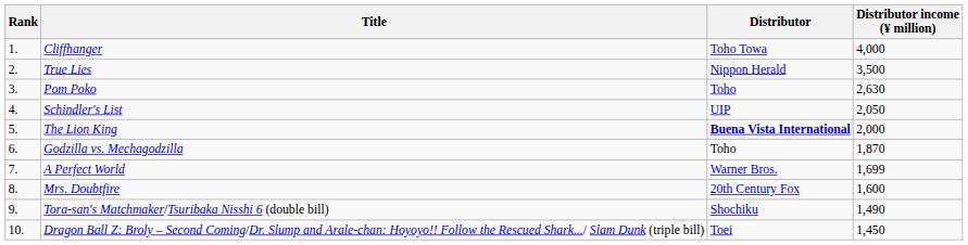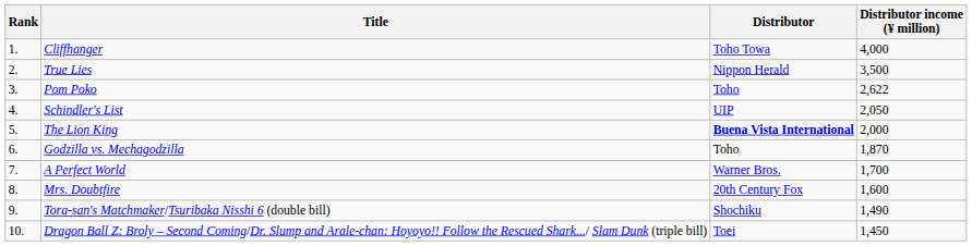 <table class="wikitable sortable" style="margin:auto; margin:auto;">
 <tr>
 <th>Rank</th>
 <th>Title</th>
 <th>Distributor</th>
 <th>Distributor income<br> (¥ million)</th>
 </tr>
 <tr>
 <td>1.</td>
 <td><em><a href='#'>Cliffhanger</a></em></td>
 <td><a href='#'>Toho Towa</a></td>
 <td>4,000</td>
 </tr>
 <tr>
 <td>2.</td>
 <td><em><a href='#'>True Lies</a></em></td>
 <td><a href='#'>Nippon Herald</a></td>
 <td>3,500</td>
 </tr>
 <tr>
 <td>3.</td>
 <td><em><a href='#'>Pom Poko</a></em></td>
 <td><a href='#'>Toho</a></td>
-<td>2,630</td>
+<td>2,622</td>
 </tr>
 <tr>
 <td>4.</td>
 <td><em><a href='#'>Schindler's List</a></em></td>
 <td><a href='#'>UIP</a></td>
 <td>2,050</td>
 </tr>
 <tr>
 <td>5.</td>
 <td><em><a href='#'>The Lion King</a></em></td>
 <td><strong><a href='#'>Buena Vista International</a></strong></td>
 <td>2,000</td>
 </tr>
 <tr>
 <td>6.</td>
 <td><em><a href='#'>Godzilla vs. Mechagodzilla</a></em></td>
 <td>Toho</td>
 <td>1,870</td>
 </tr>
 <tr>
 <td>7.</td>
 <td><em><a href='#'>A Perfect World</a></em></td>
 <td><a href='#'>Warner Bros.</a></td>
-<td>1,699</td>
+<td>1,700</td>
 </tr>
 <tr>
 <td>8.</td>
 <td><em><a href='#'>Mrs. Doubtfire</a></em></td>
 <td><a href='#'>20th Century Fox</a></td>
 <td>1,600</td>
 </tr>
 <tr>
 <td>9.</td>
 <td><em><a href='#'>Tora-san's Matchmaker</a></em>/<em><a href='#'>Tsuribaka Nisshi 6</a></em> (double bill)</td>
 <td><a href='#'>Shochiku</a></td>
 <td>1,490</td>
 </tr>
 <tr>
 <td>10.</td>
 <td><em><a href='#'>Dragon Ball Z: Broly – Second Coming</a></em>/<em><a href='#'>Dr. Slump and Arale-chan: Hoyoyo!! Follow the Rescued Shark...</a></em>/ <em><a href='#'>Slam Dunk</a></em> (triple bill)</td>
 <td><a href='#'>Toei</a></td>
 <td>1,450</td>
 </tr>
 </table>
